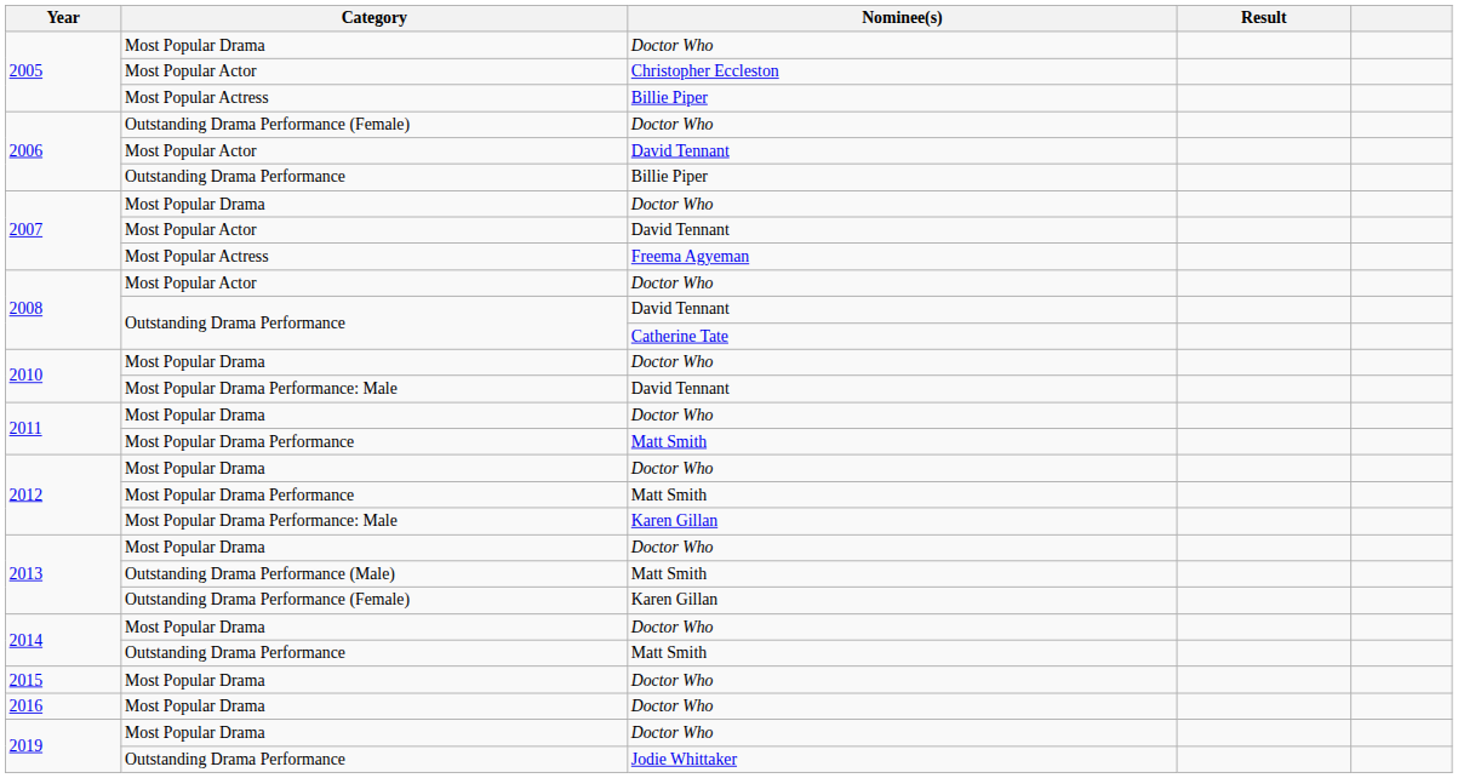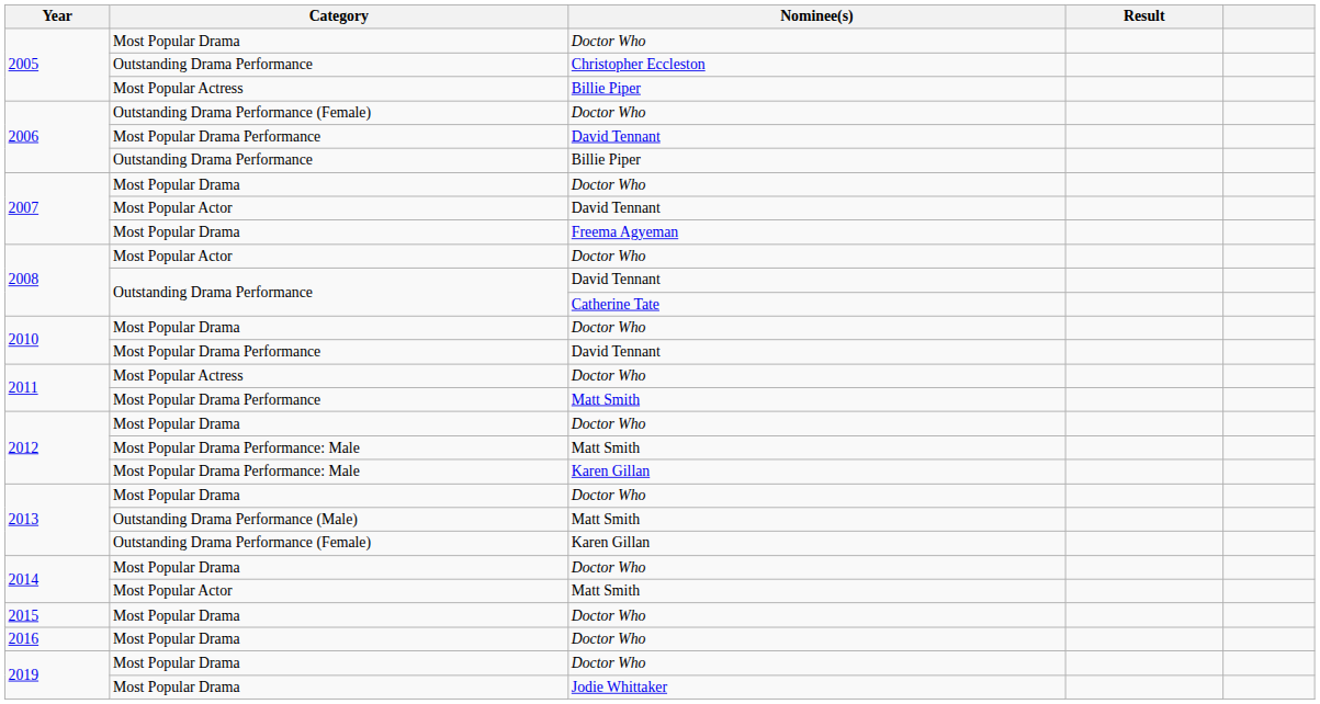 <table class="wikitable" style="width:70%">
 <tr>
 <th style="width:8%">Year</th>
 <th style="width:35%">Category</th>
 <th style="width:38%">Nominee(s)</th>
 <th style="width:12%">Result</th>
 <th style="width:7%"></th>
 </tr>
 <tr>
 <td rowspan="3"><a href='#'>2005</a></td>
 <td>Most Popular Drama</td>
 <td><em>Doctor Who</em></td>
 <td></td>
 <td></td>
 </tr>
 <tr>
-<td>Most Popular Actor</td>
+<td>Outstanding Drama Performance</td>
 <td><a href='#'>Christopher Eccleston</a></td>
 <td></td>
 <td></td>
 </tr>
 <tr>
 <td>Most Popular Actress</td>
 <td><a href='#'>Billie Piper</a></td>
 <td></td>
 <td></td>
 </tr>
 <tr>
 <td rowspan="3"><a href='#'>2006</a></td>
 <td>Outstanding Drama Performance (Female)</td>
 <td><em>Doctor Who</em></td>
 <td></td>
 <td></td>
 </tr>
 <tr>
-<td>Most Popular Actor</td>
+<td>Most Popular Drama Performance</td>
 <td><a href='#'>David Tennant</a></td>
 <td></td>
 <td></td>
 </tr>
 <tr>
 <td>Outstanding Drama Performance</td>
 <td>Billie Piper</td>
 <td></td>
 <td></td>
 </tr>
 <tr>
 <td rowspan="3"><a href='#'>2007</a></td>
 <td>Most Popular Drama</td>
 <td><em>Doctor Who</em></td>
 <td></td>
 <td></td>
 </tr>
 <tr>
 <td>Most Popular Actor</td>
 <td>David Tennant</td>
 <td></td>
 <td></td>
 </tr>
 <tr>
-<td>Most Popular Actress</td>
+<td>Most Popular Drama</td>
 <td><a href='#'>Freema Agyeman</a></td>
 <td></td>
 <td></td>
 </tr>
 <tr>
 <td rowspan="3"><a href='#'>2008</a></td>
 <td>Most Popular Actor</td>
 <td><em>Doctor Who</em></td>
 <td></td>
 <td></td>
 </tr>
 <tr>
 <td rowspan="2">Outstanding Drama Performance</td>
 <td>David Tennant</td>
 <td></td>
 <td></td>
 </tr>
 <tr>
 <td><a href='#'>Catherine Tate</a></td>
 <td></td>
 <td></td>
 </tr>
 <tr>
 <td rowspan="2"><a href='#'>2010</a></td>
 <td>Most Popular Drama</td>
 <td><em>Doctor Who</em></td>
 <td></td>
 <td></td>
 </tr>
 <tr>
-<td>Most Popular Drama Performance: Male</td>
+<td>Most Popular Drama Performance</td>
 <td>David Tennant</td>
 <td></td>
 <td></td>
 </tr>
 <tr>
 <td rowspan="2"><a href='#'>2011</a></td>
-<td>Most Popular Drama</td>
+<td>Most Popular Actress</td>
 <td><em>Doctor Who</em></td>
 <td></td>
 <td></td>
 </tr>
 <tr>
 <td>Most Popular Drama Performance</td>
 <td><a href='#'>Matt Smith</a></td>
 <td></td>
 <td></td>
 </tr>
 <tr>
 <td rowspan="3"><a href='#'>2012</a></td>
 <td>Most Popular Drama</td>
 <td><em>Doctor Who</em></td>
 <td></td>
 <td></td>
 </tr>
 <tr>
-<td>Most Popular Drama Performance</td>
+<td>Most Popular Drama Performance: Male</td>
 <td>Matt Smith</td>
 <td></td>
 <td></td>
 </tr>
 <tr>
 <td>Most Popular Drama Performance: Male</td>
 <td><a href='#'>Karen Gillan</a></td>
 <td></td>
 <td></td>
 </tr>
 <tr>
 <td rowspan="3"><a href='#'>2013</a></td>
 <td>Most Popular Drama</td>
 <td><em>Doctor Who</em></td>
 <td></td>
 <td></td>
 </tr>
 <tr>
 <td>Outstanding Drama Performance (Male)</td>
 <td>Matt Smith</td>
 <td></td>
 <td></td>
 </tr>
 <tr>
 <td>Outstanding Drama Performance (Female)</td>
 <td>Karen Gillan</td>
 <td></td>
 <td></td>
 </tr>
 <tr>
 <td rowspan="2"><a href='#'>2014</a></td>
 <td>Most Popular Drama</td>
 <td><em>Doctor Who</em></td>
 <td></td>
 <td></td>
 </tr>
 <tr>
-<td>Outstanding Drama Performance</td>
+<td>Most Popular Actor</td>
 <td>Matt Smith</td>
 <td></td>
 <td></td>
 </tr>
 <tr>
 <td><a href='#'>2015</a></td>
 <td>Most Popular Drama</td>
 <td><em>Doctor Who</em></td>
 <td></td>
 <td></td>
 </tr>
 <tr>
 <td><a href='#'>2016</a></td>
 <td>Most Popular Drama</td>
 <td><em>Doctor Who</em></td>
 <td></td>
 <td></td>
 </tr>
 <tr>
 <td rowspan="2"><a href='#'>2019</a></td>
 <td>Most Popular Drama</td>
 <td><em>Doctor Who</em></td>
 <td></td>
 <td></td>
 </tr>
 <tr>
-<td>Outstanding Drama Performance</td>
+<td>Most Popular Drama</td>
 <td><a href='#'>Jodie Whittaker</a></td>
 <td></td>
 <td></td>
 </tr>
 </table>
